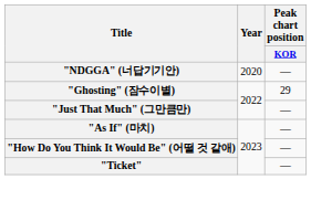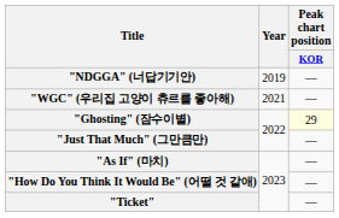 <table class="wikitable plainrowheaders" style="text-align:center;">
 <tr>
 <th scope="col" rowspan="2">Title</th>
 <th scope="col" rowspan="2">Year</th>
 <th scope="col">Peak chart position</th>
 </tr>
 <tr>
 <th scope="col" style="width:3em;font-size:90%"><a href='#'>KOR</a><br></th>
 </tr>
 <tr>
 <th scope="row">"NDGGA" (너답기기안)</th>
-<td>2020</td>
+<td>2019</td>
+<td>—</td>
+</tr>
+<tr>
+<th scope="row">"WGC" (우리집 고양이 츄르를 좋아해)<br></th>
+<td>2021</td>
 <td>—</td>
 </tr>
 <tr>
 <th scope="row">"Ghosting" (잠수이별)<br></th>
 <td rowspan="2">2022</td>
-<td>29</td>
+<td style="background: lightyellow;">29</td>
 </tr>
 <tr>
 <th scope="row">"Just That Much" (그만큼만)</th>
 <td>—</td>
 </tr>
 <tr>
 <th scope="row">"As If" (마치)<br></th>
 <td rowspan="3">2023</td>
 <td>—</td>
 </tr>
 <tr>
 <th scope="row">"How Do You Think It Would Be" (어떨 것 같애)<br></th>
 <td>—</td>
 </tr>
 <tr>
 <th scope="row">"Ticket"</th>
 <td>—</td>
 </tr>
 </table>
